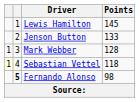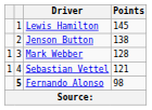 <table class="wikitable" style="font-size: 85%;">
 <tr>
 <th></th>
 <th></th>
 <th>Driver</th>
 <th>Points</th>
 </tr>
 <tr>
 <td></td>
 <td align="center">1</td>
 <td> <a href='#'>Lewis Hamilton</a></td>
 <td>145</td>
 </tr>
 <tr>
 <td></td>
 <td align="center">2</td>
 <td> <a href='#'>Jenson Button</a></td>
-<td>133</td>
+<td>138</td>
 </tr>
 <tr>
 <td> 1</td>
 <td align="center">3</td>
 <td> <a href='#'>Mark Webber</a></td>
 <td>128</td>
 </tr>
 <tr>
-<td style="background: lightyellow;"> 1</td>
+<td> 1</td>
 <td align="center">4</td>
 <td> <a href='#'>Sebastian Vettel</a></td>
-<td>118</td>
+<td>121</td>
 </tr>
 <tr>
 <td></td>
 <td align="center"><strong>5</strong></td>
 <td> <a href='#'>Fernando Alonso</a></td>
 <td>98</td>
 </tr>
 <tr>
 <th colspan=4>Source:</th>
 </tr>
 </table>
